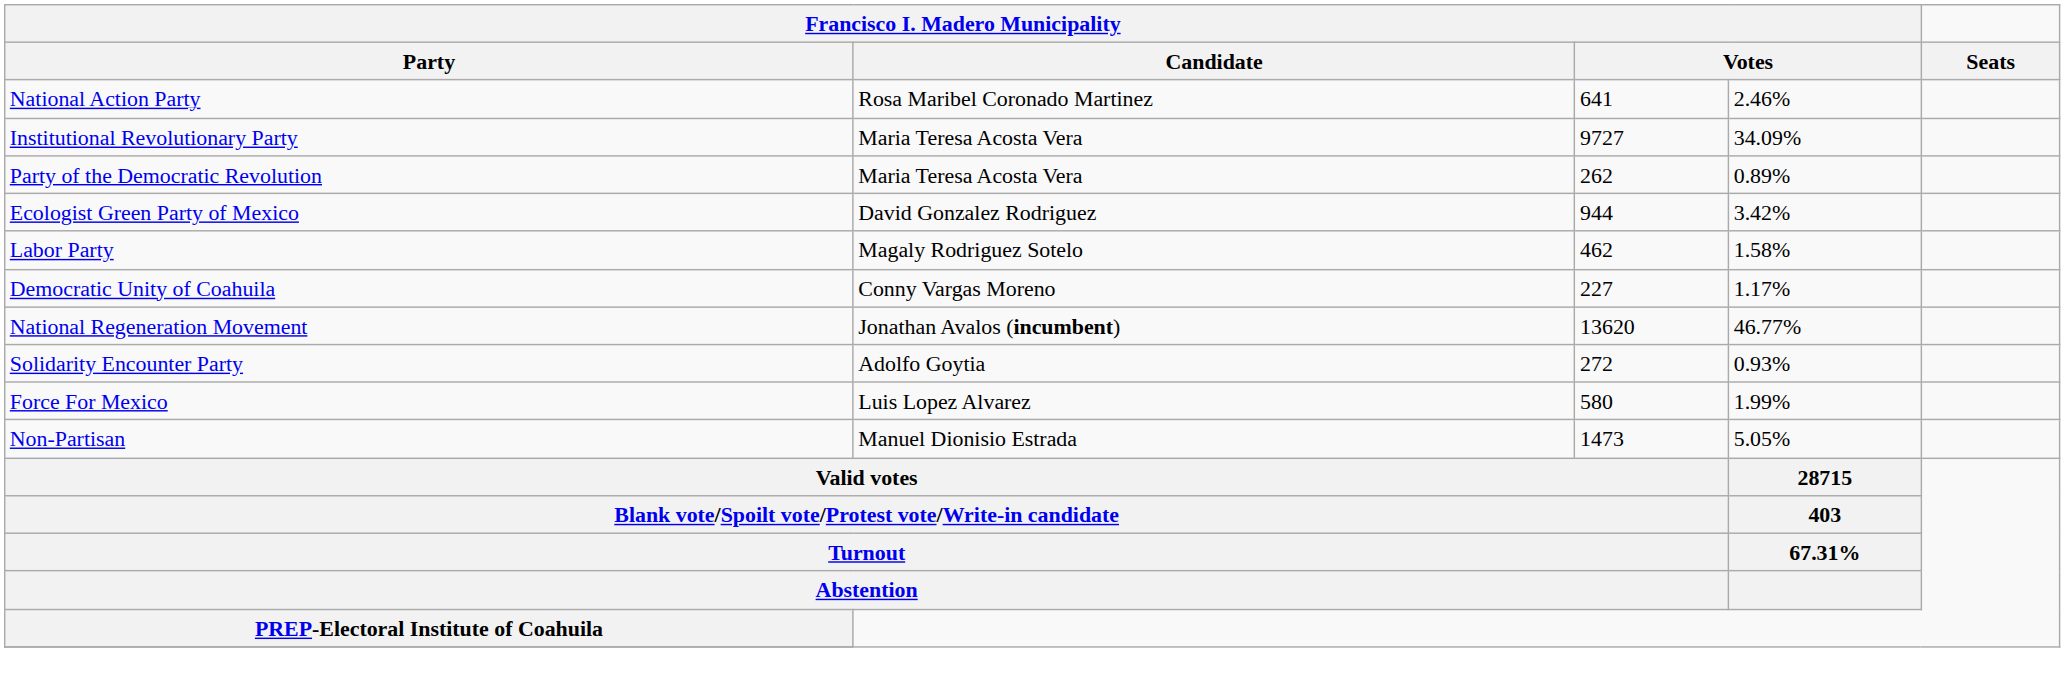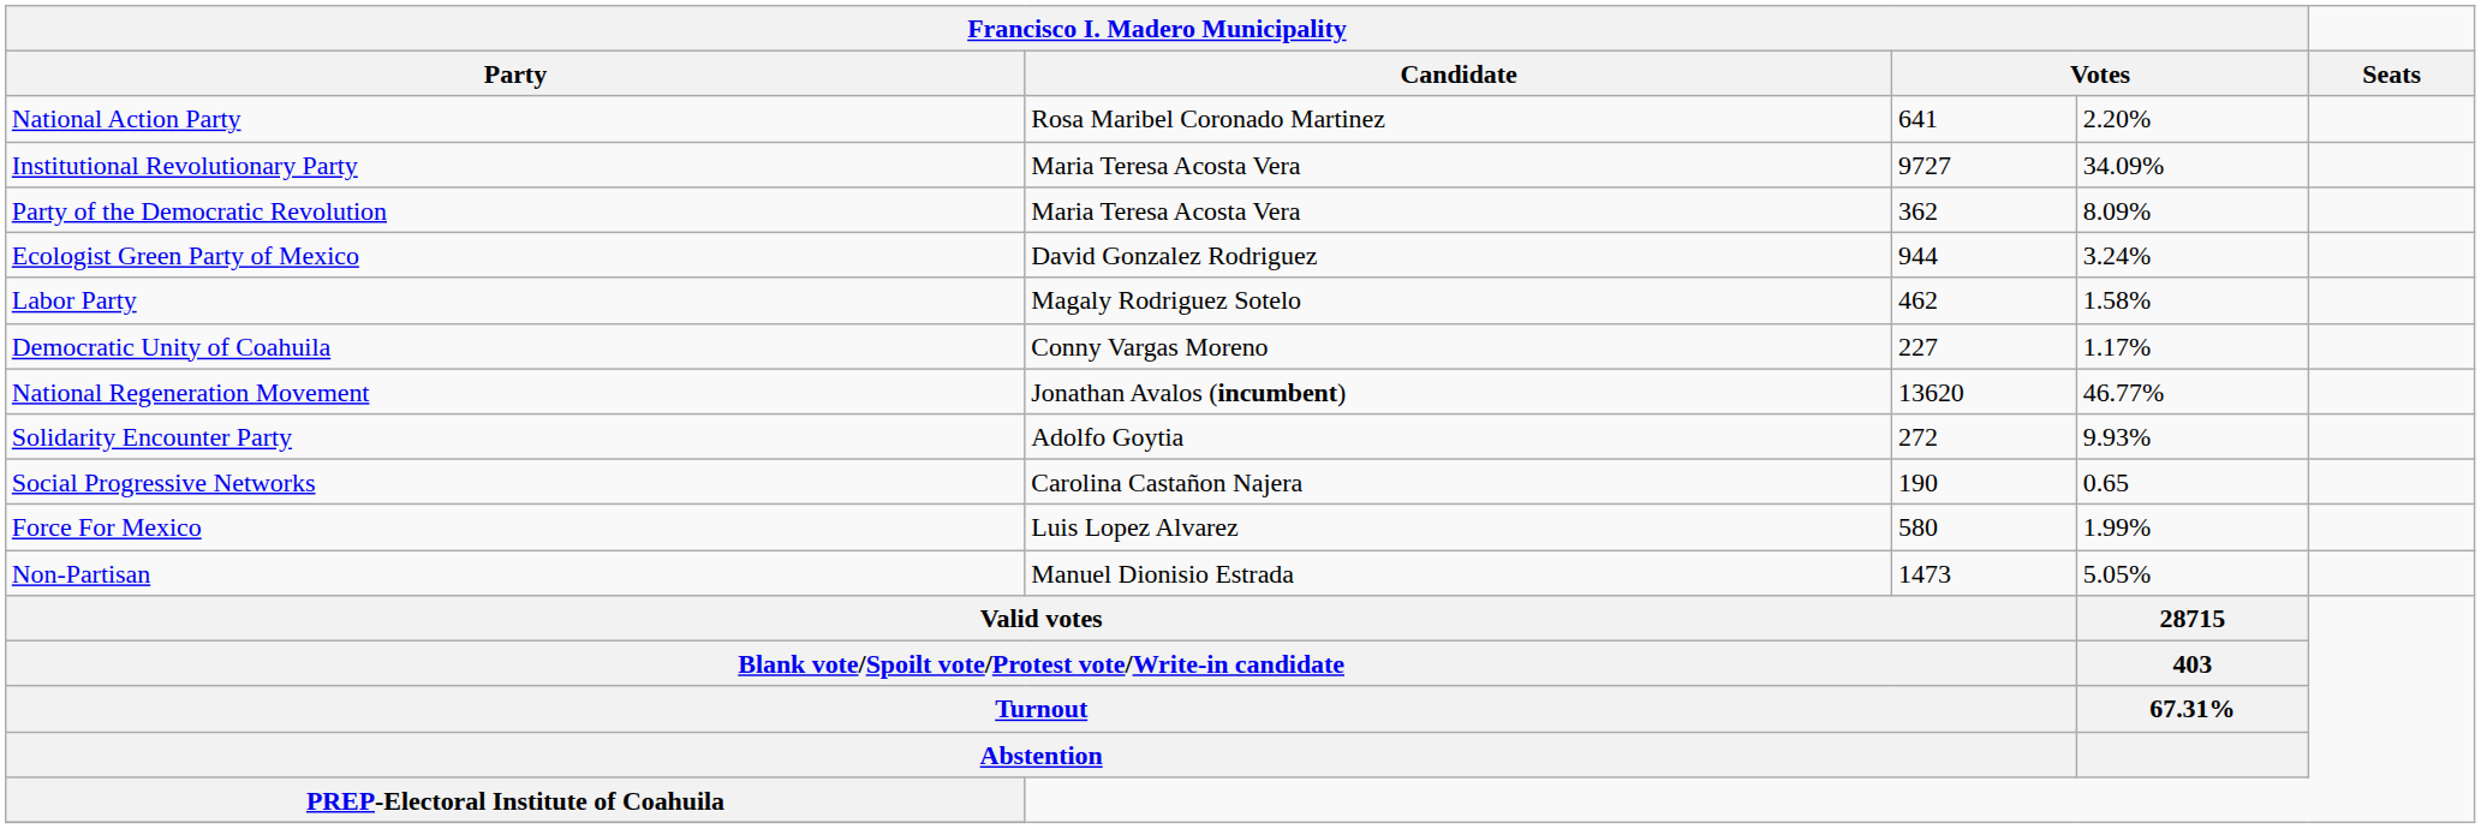 <table class="wikitable collapsible collapsed" style="font-size:95%; width:72%; line-height:126%; margin-bottom:0">
 <tr>
 <th Colspan = 4><strong><a href='#'>Francisco I. Madero Municipality</a></strong></th>
 </tr>
 <tr style="background:#efefef;">
 <th Colspan = 1><strong>Party</strong></th>
 <th Colspan = 1><strong>Candidate</strong></th>
 <th Colspan = 2><strong>Votes</strong></th>
 <th Colspan = 1><strong>Seats</strong></th>
 </tr>
 <tr>
 <td> <a href='#'>National Action Party</a></td>
 <td>Rosa Maribel Coronado Martinez</td>
 <td>641</td>
-<td>2.46%</td>
+<td>2.20%</td>
 <td></td>
 </tr>
 <tr>
 <td> <a href='#'>Institutional Revolutionary Party</a></td>
 <td>Maria Teresa Acosta Vera</td>
 <td>9727</td>
 <td>34.09%</td>
 <td></td>
 </tr>
 <tr>
 <td> <a href='#'>Party of the Democratic Revolution</a></td>
 <td>Maria Teresa Acosta Vera</td>
-<td>262</td>
-<td>0.89%</td>
+<td>362</td>
+<td>8.09%</td>
 <td></td>
 </tr>
 <tr>
 <td> <a href='#'>Ecologist Green Party of Mexico</a></td>
 <td>David Gonzalez Rodriguez</td>
 <td>944</td>
-<td>3.42%</td>
+<td>3.24%</td>
 <td></td>
 </tr>
 <tr>
 <td> <a href='#'>Labor Party</a></td>
 <td>Magaly Rodriguez Sotelo</td>
 <td>462</td>
 <td>1.58%</td>
 <td></td>
 </tr>
 <tr>
 <td><a href='#'>Democratic Unity of Coahuila</a></td>
 <td>Conny Vargas Moreno</td>
 <td>227</td>
 <td>1.17%</td>
 <td></td>
 </tr>
 <tr>
 <td> <a href='#'>National Regeneration Movement</a></td>
 <td>Jonathan Avalos (<strong>incumbent</strong>)</td>
 <td>13620</td>
 <td>46.77%</td>
 <td></td>
 </tr>
 <tr>
 <td> <a href='#'>Solidarity Encounter Party</a></td>
 <td>Adolfo Goytia</td>
 <td>272</td>
-<td>0.93%</td>
+<td>9.93%</td>
+<td></td>
+</tr>
+<tr>
+<td> <a href='#'>Social Progressive Networks</a></td>
+<td>Carolina Castañon Najera</td>
+<td>190</td>
+<td>0.65</td>
 <td></td>
 </tr>
 <tr>
 <td><a href='#'>Force For Mexico</a></td>
 <td>Luis Lopez Alvarez</td>
 <td>580</td>
 <td>1.99%</td>
 <td></td>
 </tr>
 <tr>
 <td><a href='#'>Non-Partisan</a></td>
 <td>Manuel Dionisio Estrada</td>
 <td>1473</td>
 <td>5.05%</td>
 <td></td>
 </tr>
 <tr>
 <th Colspan = 3><strong>Valid votes</strong></th>
 <th>28715</th>
 </tr>
 <tr>
 <th Colspan = 3><strong><a href='#'>Blank vote</a>/<a href='#'>Spoilt vote</a>/<a href='#'>Protest vote</a>/<a href='#'>Write-in candidate</a></strong></th>
 <th>403</th>
 </tr>
 <tr>
 <th Colspan = 3><strong><a href='#'>Turnout</a></strong></th>
 <th>67.31%</th>
 </tr>
 <tr>
 <th Colspan = 3><strong><a href='#'>Abstention</a></strong></th>
 <th></th>
 </tr>
 <tr>
 <th Colspan =><a href='#'>PREP</a>-Electoral Institute of Coahuila</th>
 </tr>
 <tr>
 </tr>
 </table>
